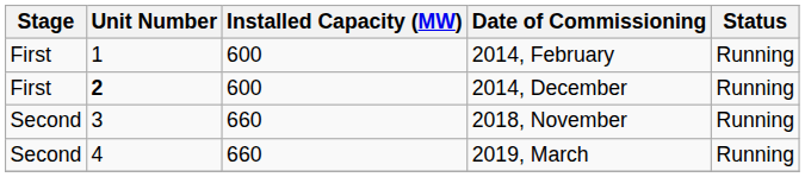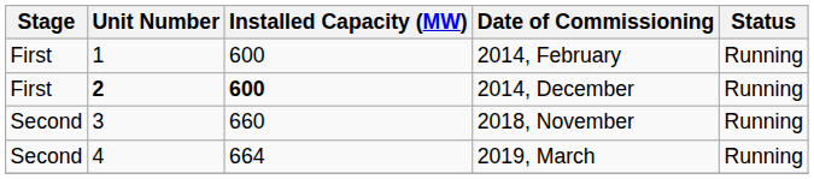 <table class="wikitable">
 <tr>
 <th>Stage</th>
 <th>Unit Number</th>
 <th>Installed Capacity (<a href='#'>MW</a>)</th>
 <th>Date of Commissioning</th>
 <th>Status</th>
 </tr>
 <tr>
 <td>First</td>
 <td>1</td>
 <td>600</td>
 <td>2014, February</td>
 <td>Running</td>
 </tr>
 <tr>
 <td>First</td>
 <td><strong>2</strong></td>
-<td>600</td>
+<td><strong>600</strong></td>
 <td>2014, December</td>
 <td>Running</td>
 </tr>
 <tr>
 <td>Second</td>
 <td>3</td>
 <td>660</td>
 <td>2018, November</td>
 <td>Running</td>
 </tr>
 <tr>
 <td>Second</td>
 <td>4</td>
-<td>660</td>
+<td>664</td>
 <td>2019, March</td>
 <td>Running</td>
 </tr>
 <tr>
 </tr>
 </table>
